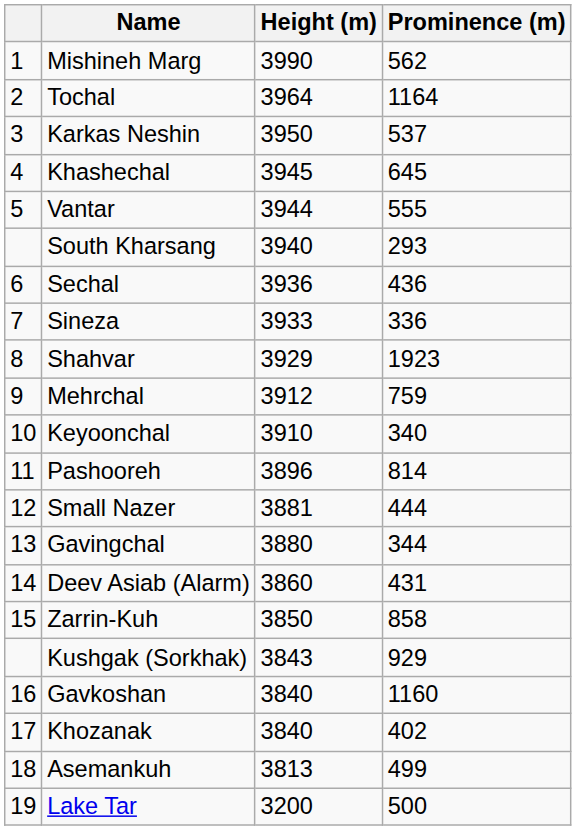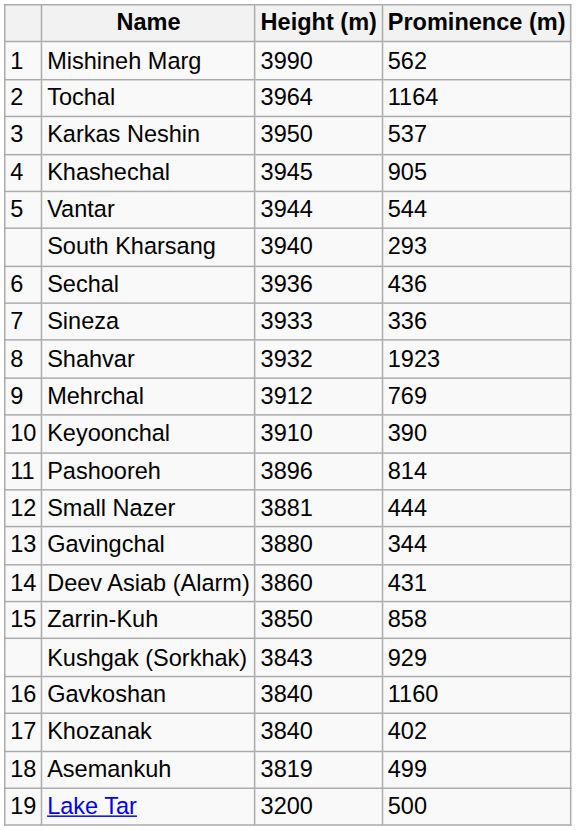 <table class="wikitable">
 <tr>
 <th></th>
 <th><strong>Name</strong></th>
 <th><strong>Height (m)</strong></th>
 <th>Prominence (m)</th>
 </tr>
 <tr>
 <td>1</td>
 <td>Mishineh Marg</td>
 <td>3990</td>
 <td>562</td>
 </tr>
 <tr>
 <td>2</td>
 <td>Tochal</td>
 <td>3964</td>
 <td>1164</td>
 </tr>
 <tr>
 <td>3</td>
 <td>Karkas Neshin</td>
 <td>3950</td>
 <td>537</td>
 </tr>
 <tr>
 <td>4</td>
 <td>Khashechal</td>
 <td>3945</td>
-<td>645</td>
+<td>905</td>
 </tr>
 <tr>
 <td>5</td>
 <td>Vantar</td>
 <td>3944</td>
-<td>555</td>
+<td>544</td>
 </tr>
 <tr>
 <td></td>
 <td>South Kharsang</td>
 <td>3940</td>
 <td>293</td>
 </tr>
 <tr>
 <td>6</td>
 <td>Sechal</td>
 <td>3936</td>
 <td>436</td>
 </tr>
 <tr>
 <td>7</td>
 <td>Sineza</td>
 <td>3933</td>
 <td>336</td>
 </tr>
 <tr>
 <td>8</td>
 <td>Shahvar</td>
-<td>3929</td>
+<td>3932</td>
 <td>1923</td>
 </tr>
 <tr>
 <td>9</td>
 <td>Mehrchal</td>
 <td>3912</td>
-<td>759</td>
+<td>769</td>
 </tr>
 <tr>
 <td>10</td>
 <td>Keyoonchal</td>
 <td>3910</td>
-<td>340</td>
+<td>390</td>
 </tr>
 <tr>
 <td>11</td>
 <td>Pashooreh</td>
 <td>3896</td>
 <td>814</td>
 </tr>
 <tr>
 <td>12</td>
 <td>Small Nazer</td>
 <td>3881</td>
 <td>444</td>
 </tr>
 <tr>
 <td>13</td>
 <td>Gavingchal</td>
 <td>3880</td>
 <td>344</td>
 </tr>
 <tr>
 <td>14</td>
 <td>Deev Asiab (Alarm)</td>
 <td>3860</td>
 <td>431</td>
 </tr>
 <tr>
 <td>15</td>
 <td>Zarrin-Kuh</td>
 <td>3850</td>
 <td>858</td>
 </tr>
 <tr>
 <td></td>
 <td>Kushgak (Sorkhak)</td>
 <td>3843</td>
 <td>929</td>
 </tr>
 <tr>
 <td>16</td>
 <td>Gavkoshan</td>
 <td>3840</td>
 <td>1160</td>
 </tr>
 <tr>
 <td>17</td>
 <td>Khozanak</td>
 <td>3840</td>
 <td>402</td>
 </tr>
 <tr>
 <td>18</td>
 <td>Asemankuh</td>
-<td>3813</td>
+<td>3819</td>
 <td>499</td>
 </tr>
 <tr>
 <td>19</td>
 <td><a href='#'>Lake Tar</a></td>
 <td>3200</td>
 <td>500</td>
 </tr>
 </table>
